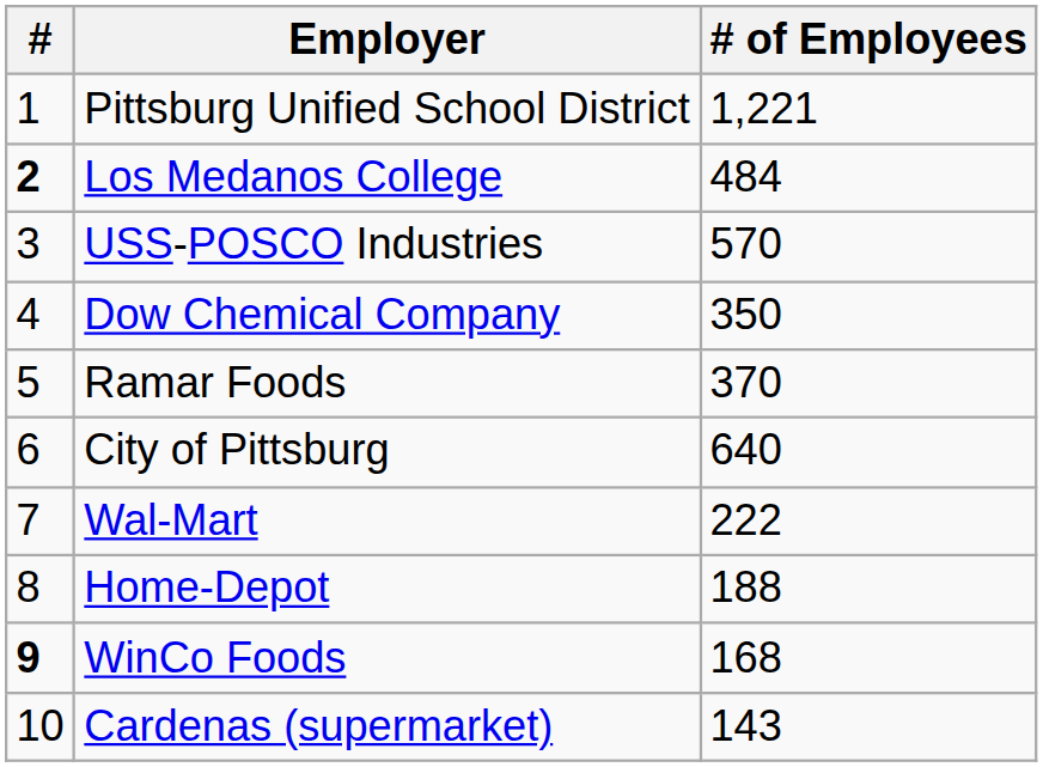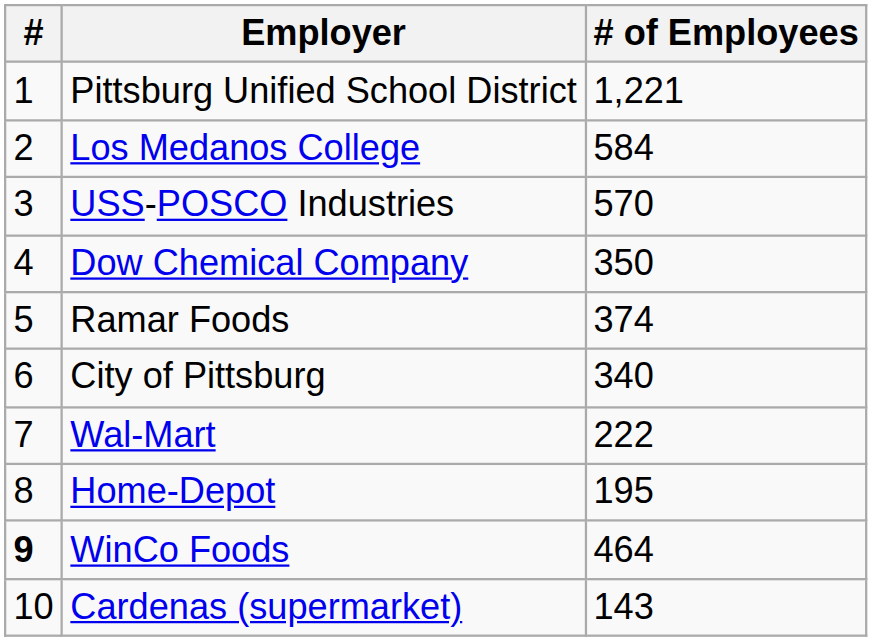 <table class="wikitable">
 <tr>
 <th>#</th>
 <th>Employer</th>
 <th># of Employees</th>
 </tr>
 <tr>
 <td>1</td>
 <td>Pittsburg Unified School District</td>
 <td>1,221</td>
 </tr>
 <tr>
-<td><strong>2</strong></td>
+<td>2</td>
 <td><a href='#'>Los Medanos College</a></td>
-<td>484</td>
+<td>584</td>
 </tr>
 <tr>
 <td>3</td>
 <td><a href='#'>USS</a>-<a href='#'>POSCO</a> Industries</td>
 <td>570</td>
 </tr>
 <tr>
 <td>4</td>
 <td><a href='#'>Dow Chemical Company</a></td>
 <td>350</td>
 </tr>
 <tr>
 <td>5</td>
 <td>Ramar Foods</td>
-<td>370</td>
+<td>374</td>
 </tr>
 <tr>
 <td>6</td>
 <td>City of Pittsburg</td>
-<td>640</td>
+<td>340</td>
 </tr>
 <tr>
 <td>7</td>
 <td><a href='#'>Wal-Mart</a></td>
 <td>222</td>
 </tr>
 <tr>
 <td>8</td>
 <td><a href='#'>Home-Depot</a></td>
-<td>188</td>
+<td>195</td>
 </tr>
 <tr>
 <td><strong>9</strong></td>
 <td><a href='#'>WinCo Foods</a></td>
-<td>168</td>
+<td>464</td>
 </tr>
 <tr>
 <td>10</td>
 <td><a href='#'>Cardenas (supermarket)</a></td>
 <td>143</td>
 </tr>
 </table>
